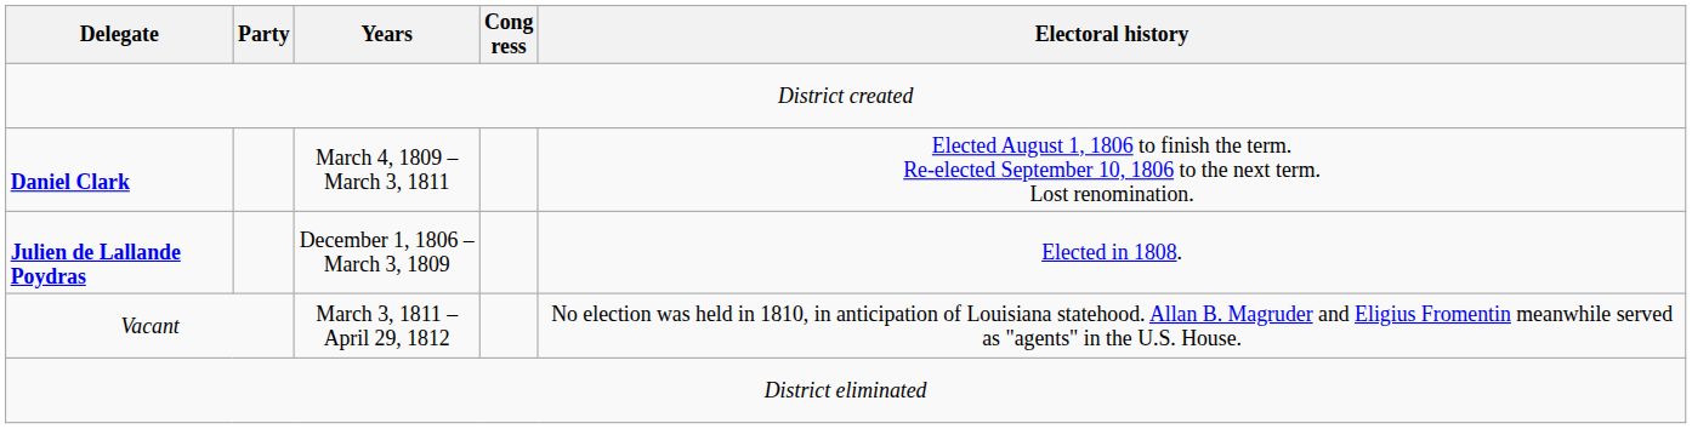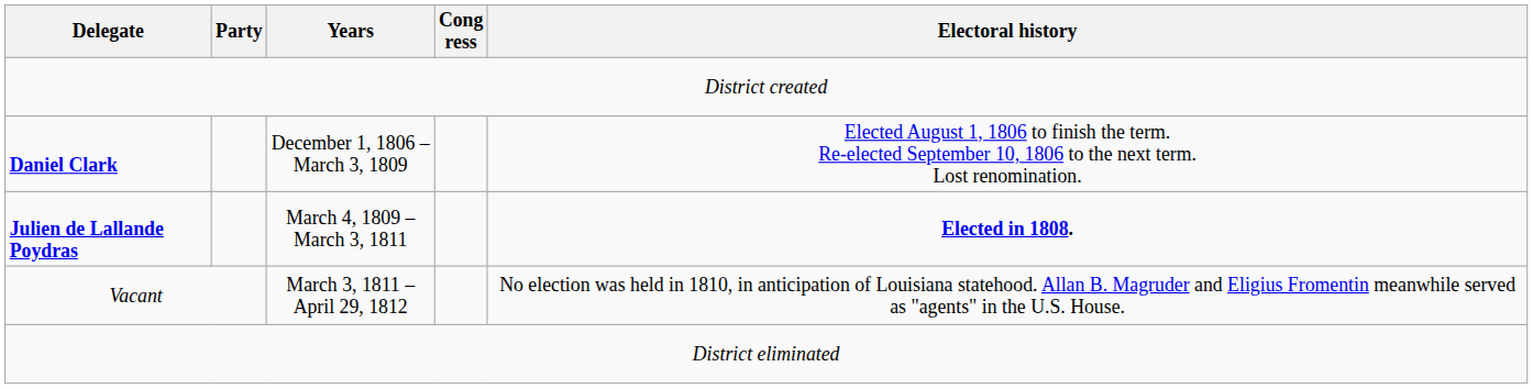 <table class=wikitable style="text-align:center">
 <tr>
 <th>Delegate</th>
 <th>Party</th>
 <th>Years</th>
 <th>Cong<br>ress</th>
 <th>Electoral history</th>
 </tr>
 <tr style="height:3em">
 <td colspan=5><em>District created</em></td>
 </tr>
 <tr style="height:3em">
 <td align=left><br><strong><a href='#'>Daniel Clark</a></strong><br></td>
 <td></td>
-<td nowrap>March 4, 1809 –<br>March 3, 1811</td>
+<td nowrap>December 1, 1806 –<br>March 3, 1809</td>
 <td></td>
 <td><a href='#'>Elected August 1, 1806</a> to finish the term.<br><a href='#'>Re-elected September 10, 1806</a> to the next term.<br>Lost renomination.</td>
 </tr>
 <tr style="height:3em">
 <td align=left><br><strong><a href='#'>Julien de Lallande Poydras</a></strong><br></td>
 <td></td>
-<td nowrap>December 1, 1806 –<br>March 3, 1809</td>
+<td nowrap>March 4, 1809 –<br>March 3, 1811</td>
 <td></td>
-<td><a href='#'>Elected in 1808</a>.<br></td>
+<td><strong><a href='#'>Elected in 1808</a>.<br></strong></td>
 </tr>
 <tr style="height:3em">
 <td colspan=2><em>Vacant</em></td>
 <td nowrap>March 3, 1811 –<br>April 29, 1812</td>
 <td></td>
 <td>No election was held in 1810, in anticipation of Louisiana statehood. <a href='#'>Allan B. Magruder</a> and <a href='#'>Eligius Fromentin</a> meanwhile served as "agents" in the U.S. House.</td>
 </tr>
 <tr style="height:3em">
 <td colspan=5><em>District eliminated</em></td>
 </tr>
 </table>
